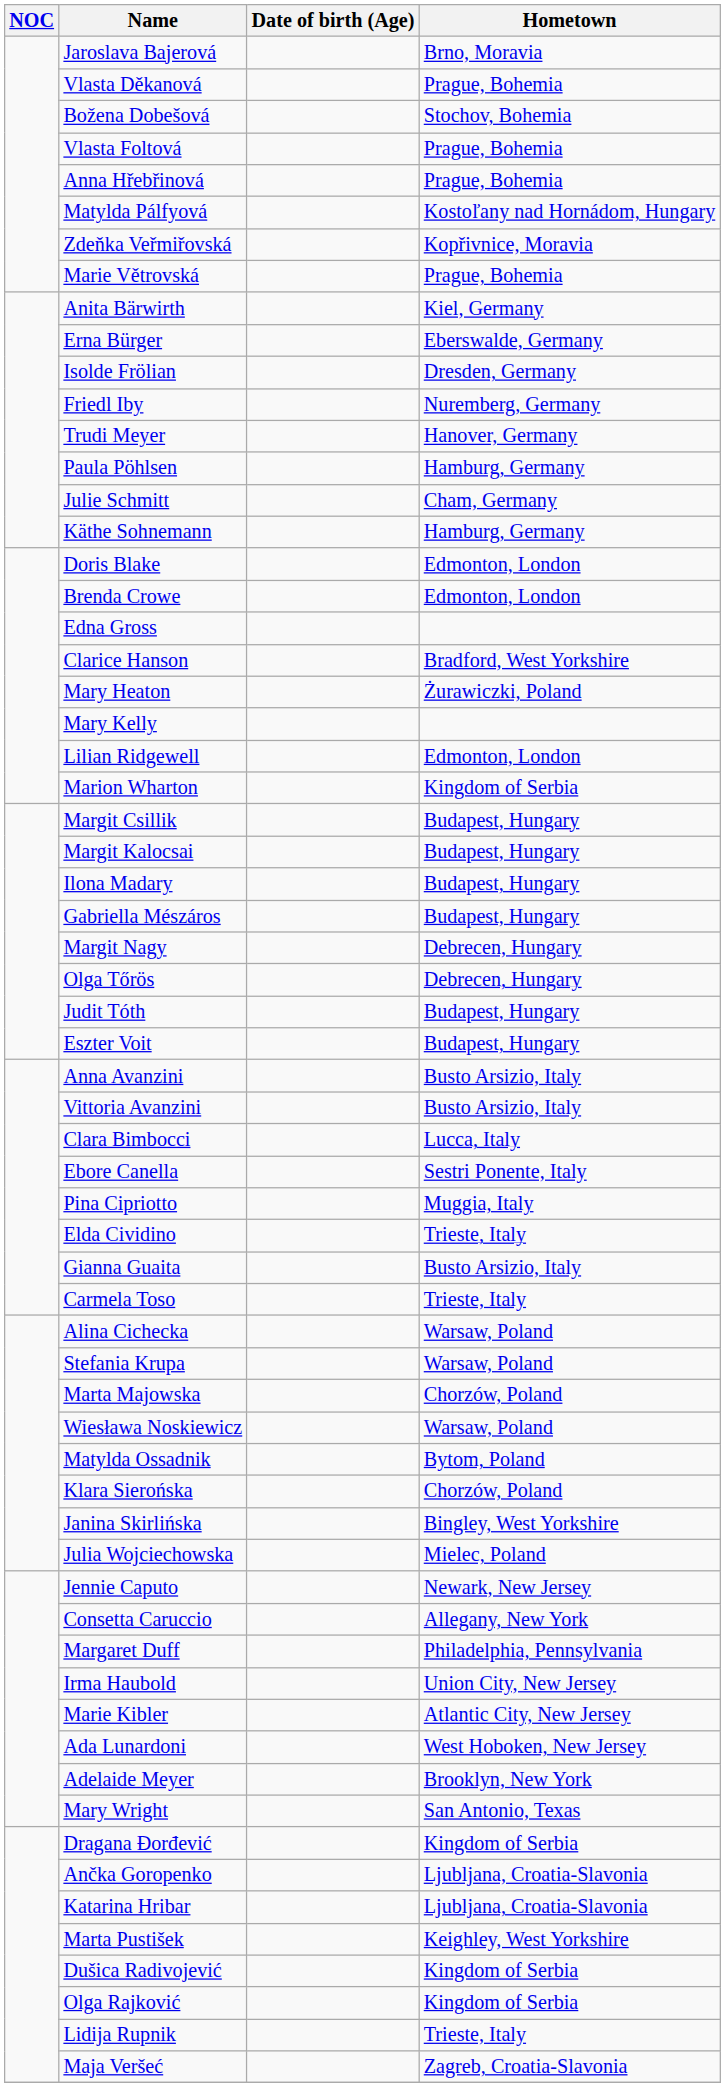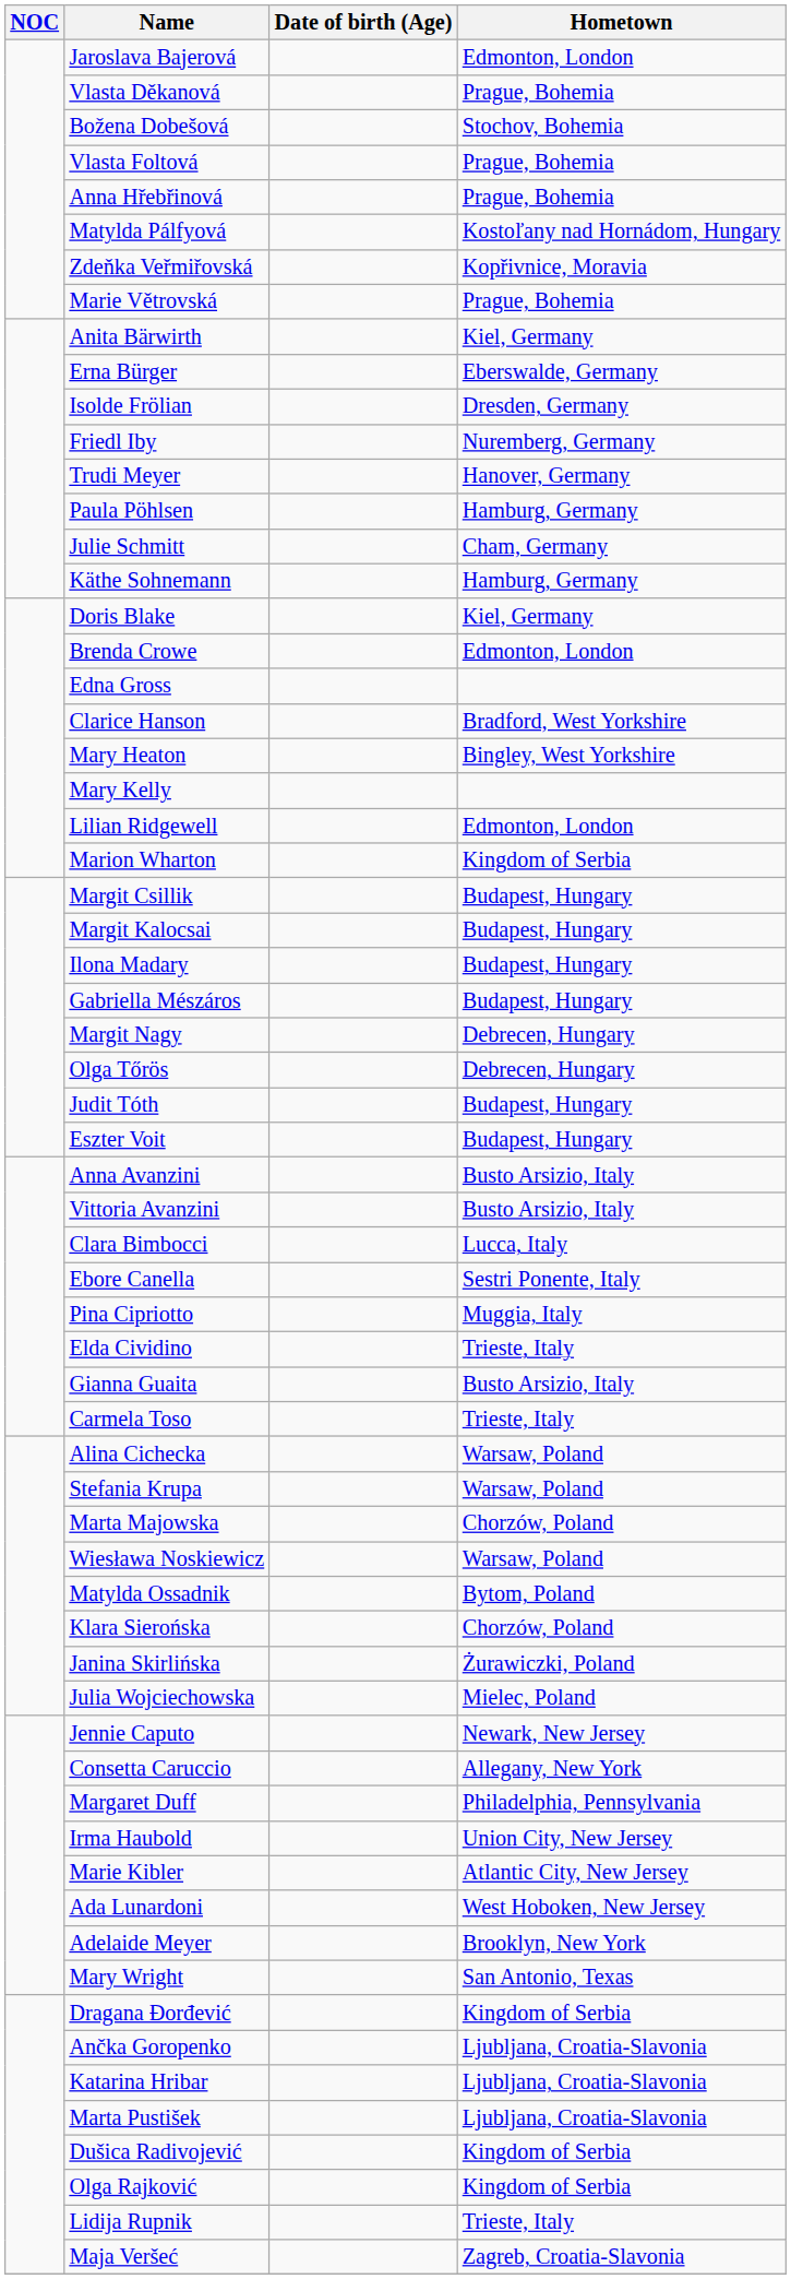 <table class="wikitable sortable">
 <tr>
 <th><a href='#'>NOC</a></th>
 <th>Name</th>
 <th>Date of birth (Age)</th>
 <th>Hometown</th>
 </tr>
 <tr>
 <td rowspan="8"></td>
 <td><a href='#'>Jaroslava Bajerová</a></td>
 <td></td>
-<td><a href='#'>Brno, Moravia</a></td>
+<td><a href='#'>Edmonton, London</a></td>
 </tr>
 <tr>
 <td><a href='#'>Vlasta Děkanová</a></td>
 <td></td>
 <td><a href='#'>Prague, Bohemia</a></td>
 </tr>
 <tr>
 <td><a href='#'>Božena Dobešová</a></td>
 <td></td>
 <td><a href='#'>Stochov, Bohemia</a></td>
 </tr>
 <tr>
 <td><a href='#'>Vlasta Foltová</a></td>
 <td></td>
 <td><a href='#'>Prague, Bohemia</a></td>
 </tr>
 <tr>
 <td><a href='#'>Anna Hřebřinová</a></td>
 <td></td>
 <td><a href='#'>Prague, Bohemia</a></td>
 </tr>
 <tr>
 <td><a href='#'>Matylda Pálfyová</a></td>
 <td></td>
 <td><a href='#'>Kostoľany nad Hornádom, Hungary</a></td>
 </tr>
 <tr>
 <td><a href='#'>Zdeňka Veřmiřovská</a></td>
 <td></td>
 <td><a href='#'>Kopřivnice, Moravia</a></td>
 </tr>
 <tr>
 <td><a href='#'>Marie Větrovská</a></td>
 <td></td>
 <td><a href='#'>Prague, Bohemia</a></td>
 </tr>
 <tr>
 <td rowspan="8"></td>
 <td><a href='#'>Anita Bärwirth</a></td>
 <td></td>
 <td><a href='#'>Kiel, Germany</a></td>
 </tr>
 <tr>
 <td><a href='#'>Erna Bürger</a></td>
 <td></td>
 <td><a href='#'>Eberswalde, Germany</a></td>
 </tr>
 <tr>
 <td><a href='#'>Isolde Frölian</a></td>
 <td></td>
 <td><a href='#'>Dresden, Germany</a></td>
 </tr>
 <tr>
 <td><a href='#'>Friedl Iby</a></td>
 <td></td>
 <td><a href='#'>Nuremberg, Germany</a></td>
 </tr>
 <tr>
 <td><a href='#'>Trudi Meyer</a></td>
 <td></td>
 <td><a href='#'>Hanover, Germany</a></td>
 </tr>
 <tr>
 <td><a href='#'>Paula Pöhlsen</a></td>
 <td></td>
 <td><a href='#'>Hamburg, Germany</a></td>
 </tr>
 <tr>
 <td><a href='#'>Julie Schmitt</a></td>
 <td></td>
 <td><a href='#'>Cham, Germany</a></td>
 </tr>
 <tr>
 <td><a href='#'>Käthe Sohnemann</a></td>
 <td></td>
 <td><a href='#'>Hamburg, Germany</a></td>
 </tr>
 <tr>
 <td rowspan="8"></td>
 <td><a href='#'>Doris Blake</a></td>
 <td></td>
-<td><a href='#'>Edmonton, London</a></td>
+<td><a href='#'>Kiel, Germany</a></td>
 </tr>
 <tr>
 <td><a href='#'>Brenda Crowe</a></td>
 <td></td>
 <td><a href='#'>Edmonton, London</a></td>
 </tr>
 <tr>
 <td><a href='#'>Edna Gross</a></td>
 <td></td>
 <td></td>
 </tr>
 <tr>
 <td><a href='#'>Clarice Hanson</a></td>
 <td></td>
 <td><a href='#'>Bradford, West Yorkshire</a></td>
 </tr>
 <tr>
 <td><a href='#'>Mary Heaton</a></td>
 <td></td>
-<td><a href='#'>Żurawiczki, Poland</a></td>
+<td><a href='#'>Bingley, West Yorkshire</a></td>
 </tr>
 <tr>
 <td><a href='#'>Mary Kelly</a></td>
 <td></td>
 <td></td>
 </tr>
 <tr>
 <td><a href='#'>Lilian Ridgewell</a></td>
 <td></td>
 <td><a href='#'>Edmonton, London</a></td>
 </tr>
 <tr>
 <td><a href='#'>Marion Wharton</a></td>
 <td></td>
 <td><a href='#'>Kingdom of Serbia</a></td>
 </tr>
 <tr>
 <td rowspan="8"></td>
 <td><a href='#'>Margit Csillik</a></td>
 <td></td>
 <td><a href='#'>Budapest, Hungary</a></td>
 </tr>
 <tr>
 <td><a href='#'>Margit Kalocsai</a></td>
 <td></td>
 <td><a href='#'>Budapest, Hungary</a></td>
 </tr>
 <tr>
 <td><a href='#'>Ilona Madary</a></td>
 <td></td>
 <td><a href='#'>Budapest, Hungary</a></td>
 </tr>
 <tr>
 <td><a href='#'>Gabriella Mészáros</a></td>
 <td></td>
 <td><a href='#'>Budapest, Hungary</a></td>
 </tr>
 <tr>
 <td><a href='#'>Margit Nagy</a></td>
 <td></td>
 <td><a href='#'>Debrecen, Hungary</a></td>
 </tr>
 <tr>
 <td><a href='#'>Olga Tőrös</a></td>
 <td></td>
 <td><a href='#'>Debrecen, Hungary</a></td>
 </tr>
 <tr>
 <td><a href='#'>Judit Tóth</a></td>
 <td></td>
 <td><a href='#'>Budapest, Hungary</a></td>
 </tr>
 <tr>
 <td><a href='#'>Eszter Voit</a></td>
 <td></td>
 <td><a href='#'>Budapest, Hungary</a></td>
 </tr>
 <tr>
 <td rowspan="8"></td>
 <td><a href='#'>Anna Avanzini</a></td>
 <td></td>
 <td><a href='#'>Busto Arsizio, Italy</a></td>
 </tr>
 <tr>
 <td><a href='#'>Vittoria Avanzini</a></td>
 <td></td>
 <td><a href='#'>Busto Arsizio, Italy</a></td>
 </tr>
 <tr>
 <td><a href='#'>Clara Bimbocci</a></td>
 <td></td>
 <td><a href='#'>Lucca, Italy</a></td>
 </tr>
 <tr>
 <td><a href='#'>Ebore Canella</a></td>
 <td></td>
 <td><a href='#'>Sestri Ponente, Italy</a></td>
 </tr>
 <tr>
 <td><a href='#'>Pina Cipriotto</a></td>
 <td></td>
 <td><a href='#'>Muggia, Italy</a></td>
 </tr>
 <tr>
 <td><a href='#'>Elda Cividino</a></td>
 <td></td>
 <td><a href='#'>Trieste, Italy</a></td>
 </tr>
 <tr>
 <td><a href='#'>Gianna Guaita</a></td>
 <td></td>
 <td><a href='#'>Busto Arsizio, Italy</a></td>
 </tr>
 <tr>
 <td><a href='#'>Carmela Toso</a></td>
 <td></td>
 <td><a href='#'>Trieste, Italy</a></td>
 </tr>
 <tr>
 <td rowspan="8"></td>
 <td><a href='#'>Alina Cichecka</a></td>
 <td></td>
 <td><a href='#'>Warsaw, Poland</a></td>
 </tr>
 <tr>
 <td><a href='#'>Stefania Krupa</a></td>
 <td></td>
 <td><a href='#'>Warsaw, Poland</a></td>
 </tr>
 <tr>
 <td><a href='#'>Marta Majowska</a></td>
 <td></td>
 <td><a href='#'>Chorzów, Poland</a></td>
 </tr>
 <tr>
 <td><a href='#'>Wiesława Noskiewicz</a></td>
 <td></td>
 <td><a href='#'>Warsaw, Poland</a></td>
 </tr>
 <tr>
 <td><a href='#'>Matylda Ossadnik</a></td>
 <td></td>
 <td><a href='#'>Bytom, Poland</a></td>
 </tr>
 <tr>
 <td><a href='#'>Klara Sierońska</a></td>
 <td></td>
 <td><a href='#'>Chorzów, Poland</a></td>
 </tr>
 <tr>
 <td><a href='#'>Janina Skirlińska</a></td>
 <td></td>
-<td><a href='#'>Bingley, West Yorkshire</a></td>
+<td><a href='#'>Żurawiczki, Poland</a></td>
 </tr>
 <tr>
 <td><a href='#'>Julia Wojciechowska</a></td>
 <td></td>
 <td><a href='#'>Mielec, Poland</a></td>
 </tr>
 <tr>
 <td rowspan="8"></td>
 <td><a href='#'>Jennie Caputo</a></td>
 <td></td>
 <td><a href='#'>Newark, New Jersey</a></td>
 </tr>
 <tr>
 <td><a href='#'>Consetta Caruccio</a></td>
 <td></td>
 <td><a href='#'>Allegany, New York</a></td>
 </tr>
 <tr>
 <td><a href='#'>Margaret Duff</a></td>
 <td></td>
 <td><a href='#'>Philadelphia, Pennsylvania</a></td>
 </tr>
 <tr>
 <td><a href='#'>Irma Haubold</a></td>
 <td></td>
 <td><a href='#'>Union City, New Jersey</a></td>
 </tr>
 <tr>
 <td><a href='#'>Marie Kibler</a></td>
 <td></td>
 <td><a href='#'>Atlantic City, New Jersey</a></td>
 </tr>
 <tr>
 <td><a href='#'>Ada Lunardoni</a></td>
 <td></td>
 <td><a href='#'>West Hoboken, New Jersey</a></td>
 </tr>
 <tr>
 <td><a href='#'>Adelaide Meyer</a></td>
 <td></td>
 <td><a href='#'>Brooklyn, New York</a></td>
 </tr>
 <tr>
 <td><a href='#'>Mary Wright</a></td>
 <td></td>
 <td><a href='#'>San Antonio, Texas</a></td>
 </tr>
 <tr>
 <td rowspan="8"></td>
 <td><a href='#'>Dragana Đorđević</a></td>
 <td></td>
 <td><a href='#'>Kingdom of Serbia</a></td>
 </tr>
 <tr>
 <td><a href='#'>Ančka Goropenko</a></td>
 <td></td>
 <td><a href='#'>Ljubljana, Croatia-Slavonia</a></td>
 </tr>
 <tr>
 <td><a href='#'>Katarina Hribar</a></td>
 <td></td>
 <td><a href='#'>Ljubljana, Croatia-Slavonia</a></td>
 </tr>
 <tr>
 <td><a href='#'>Marta Pustišek</a></td>
 <td></td>
-<td><a href='#'>Keighley, West Yorkshire</a></td>
+<td><a href='#'>Ljubljana, Croatia-Slavonia</a></td>
 </tr>
 <tr>
 <td><a href='#'>Dušica Radivojević</a></td>
 <td></td>
 <td><a href='#'>Kingdom of Serbia</a></td>
 </tr>
 <tr>
 <td><a href='#'>Olga Rajković</a></td>
 <td></td>
 <td><a href='#'>Kingdom of Serbia</a></td>
 </tr>
 <tr>
 <td><a href='#'>Lidija Rupnik</a></td>
 <td></td>
 <td><a href='#'>Trieste, Italy</a></td>
 </tr>
 <tr>
 <td><a href='#'>Maja Veršeć</a></td>
 <td></td>
 <td><a href='#'>Zagreb, Croatia-Slavonia</a></td>
 </tr>
 <tr>
 </tr>
 </table>
